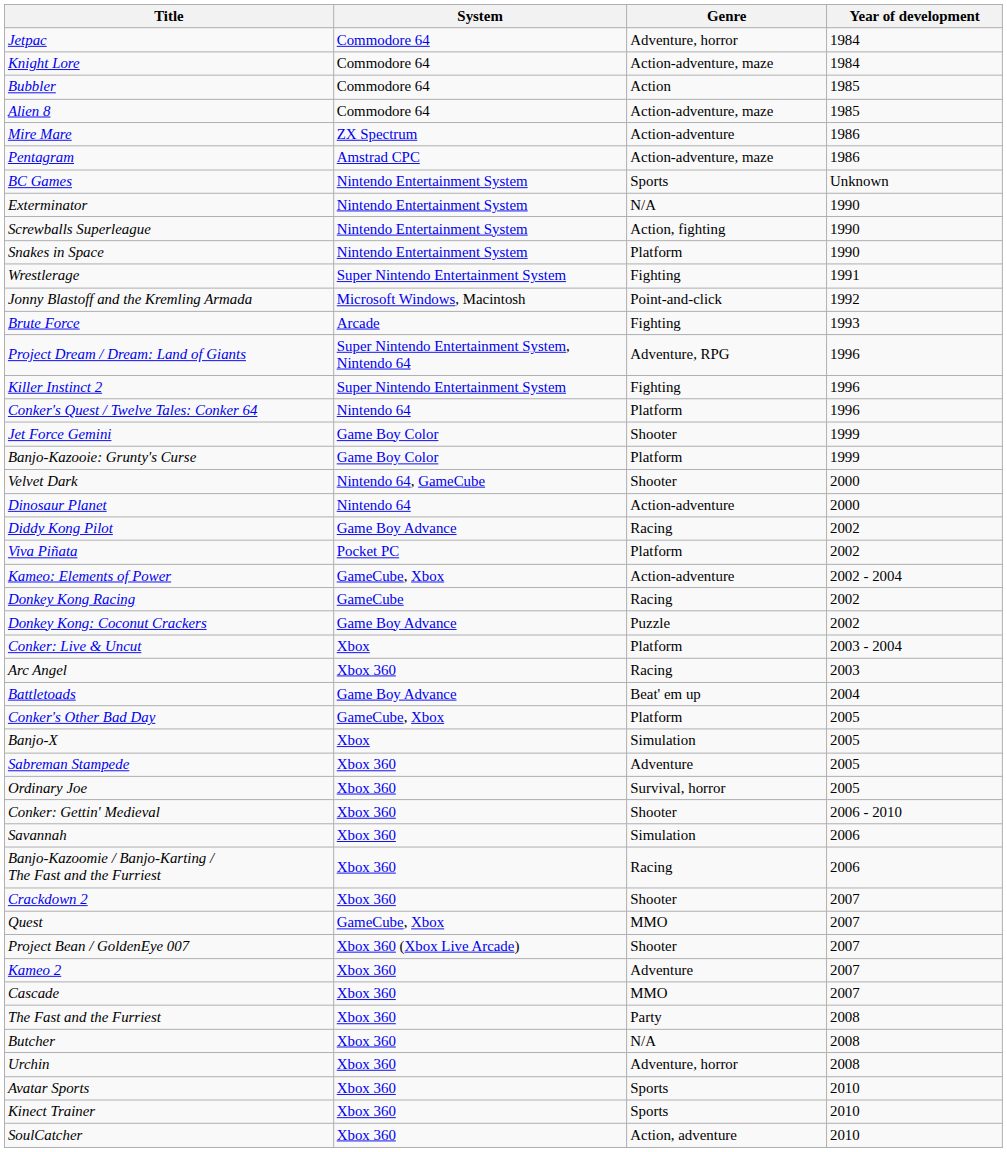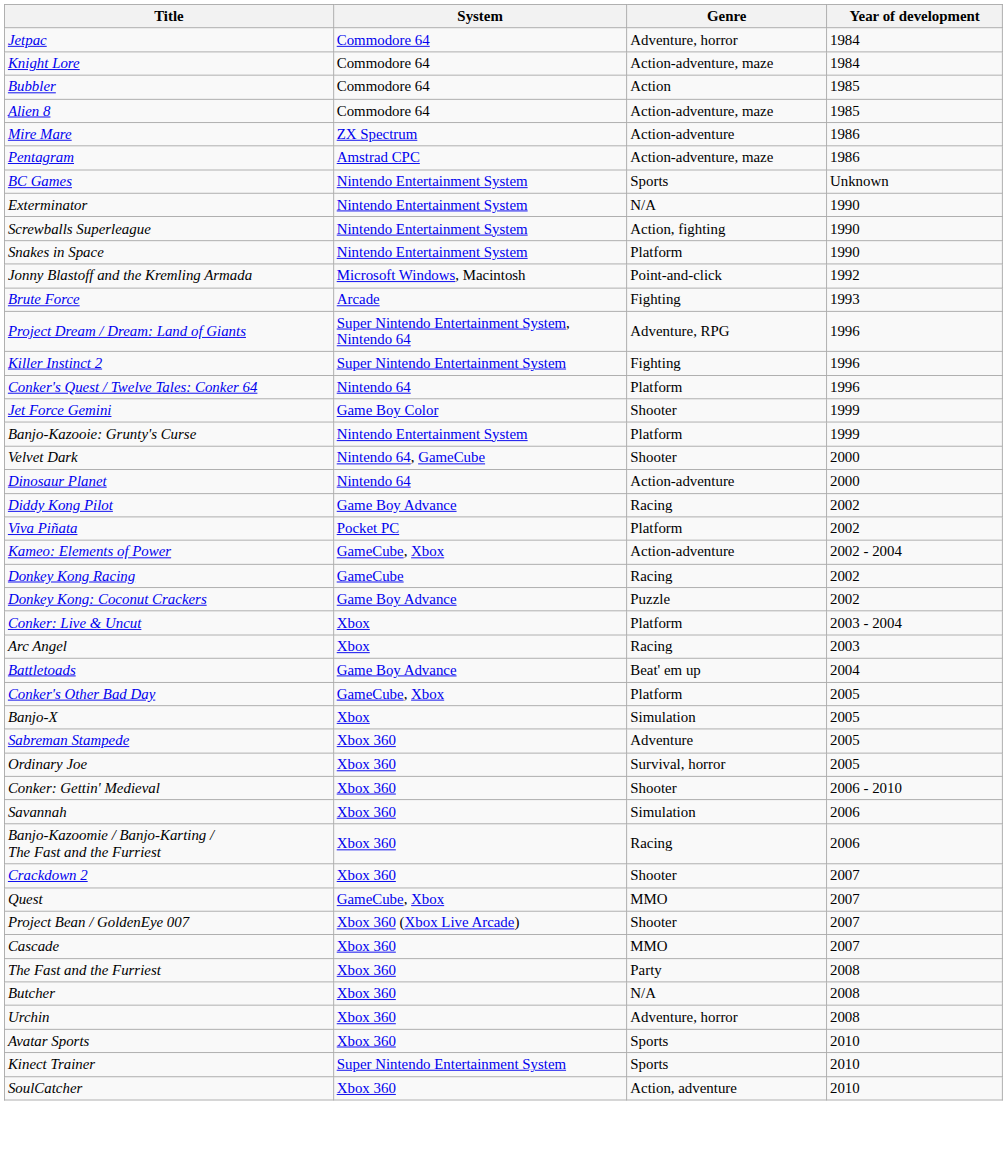 <table class="wikitable sortable" style="width: 85%;">
 <tr>
 <th style="width:28%;">Title</th>
 <th style="width:25%;">System</th>
 <th style="width:17%;">Genre</th>
 <th style="width:15%;">Year of development</th>
 </tr>
 <tr>
 <td><em><a href='#'>Jetpac</a></em></td>
 <td><a href='#'>Commodore 64</a></td>
 <td>Adventure, horror</td>
 <td>1984</td>
 </tr>
 <tr>
 <td><em><a href='#'>Knight Lore</a></em></td>
 <td>Commodore 64</td>
 <td>Action-adventure, maze</td>
 <td>1984</td>
 </tr>
 <tr>
 <td><em><a href='#'>Bubbler</a></em></td>
 <td>Commodore 64</td>
 <td>Action</td>
 <td>1985</td>
 </tr>
 <tr>
 <td><em><a href='#'>Alien 8</a></em></td>
 <td>Commodore 64</td>
 <td>Action-adventure, maze</td>
 <td>1985</td>
 </tr>
 <tr>
 <td><em><a href='#'>Mire Mare</a></em></td>
 <td><a href='#'>ZX Spectrum</a></td>
 <td>Action-adventure</td>
 <td>1986</td>
 </tr>
 <tr>
 <td><em><a href='#'>Pentagram</a></em></td>
 <td><a href='#'>Amstrad CPC</a></td>
 <td>Action-adventure, maze</td>
 <td>1986</td>
 </tr>
 <tr>
 <td><em><a href='#'>BC Games</a></em></td>
 <td><a href='#'>Nintendo Entertainment System</a></td>
 <td>Sports</td>
 <td>Unknown</td>
 </tr>
 <tr>
 <td><em>Exterminator</em></td>
 <td><a href='#'>Nintendo Entertainment System</a></td>
 <td>N/A</td>
 <td>1990</td>
 </tr>
 <tr>
 <td><em>Screwballs Superleague</em></td>
 <td><a href='#'>Nintendo Entertainment System</a></td>
 <td>Action, fighting</td>
 <td>1990</td>
 </tr>
 <tr>
 <td><em>Snakes in Space</em></td>
 <td><a href='#'>Nintendo Entertainment System</a></td>
 <td>Platform</td>
 <td>1990</td>
 </tr>
 <tr>
-<td><em>Wrestlerage</em></td>
-<td><a href='#'>Super Nintendo Entertainment System</a></td>
-<td>Fighting</td>
-<td>1991</td>
-</tr>
-<tr>
 <td><em>Jonny Blastoff and the Kremling Armada</em></td>
 <td><a href='#'>Microsoft Windows</a>, Macintosh</td>
 <td>Point-and-click</td>
 <td>1992</td>
 </tr>
 <tr>
 <td><em><a href='#'>Brute Force</a></em></td>
 <td><a href='#'>Arcade</a></td>
 <td>Fighting</td>
 <td>1993</td>
 </tr>
 <tr>
 <td><em><a href='#'>Project Dream / Dream: Land of Giants</a></em></td>
 <td><a href='#'>Super Nintendo Entertainment System</a>,<br><a href='#'>Nintendo 64</a></td>
 <td>Adventure, RPG</td>
 <td>1996</td>
 </tr>
 <tr>
 <td><em><a href='#'>Killer Instinct 2</a></em></td>
 <td><a href='#'>Super Nintendo Entertainment System</a></td>
 <td>Fighting</td>
 <td>1996</td>
 </tr>
 <tr>
 <td><em><a href='#'>Conker's Quest / Twelve Tales: Conker 64</a></em></td>
 <td><a href='#'>Nintendo 64</a></td>
 <td>Platform</td>
 <td>1996</td>
 </tr>
 <tr>
 <td><em><a href='#'>Jet Force Gemini</a></em></td>
 <td><a href='#'>Game Boy Color</a></td>
 <td>Shooter</td>
 <td>1999</td>
 </tr>
 <tr>
 <td><em>Banjo-Kazooie: Grunty's Curse</em></td>
-<td><a href='#'>Game Boy Color</a></td>
+<td><a href='#'>Nintendo Entertainment System</a></td>
 <td>Platform</td>
 <td>1999</td>
 </tr>
 <tr>
 <td><em>Velvet Dark</em></td>
 <td><a href='#'>Nintendo 64</a>, <a href='#'>GameCube</a></td>
 <td>Shooter</td>
 <td>2000</td>
 </tr>
 <tr>
 <td><em><a href='#'>Dinosaur Planet</a></em></td>
 <td><a href='#'>Nintendo 64</a></td>
 <td>Action-adventure</td>
 <td>2000</td>
 </tr>
 <tr>
 <td><em><a href='#'>Diddy Kong Pilot</a></em></td>
 <td><a href='#'>Game Boy Advance</a></td>
 <td>Racing</td>
 <td>2002</td>
 </tr>
 <tr>
 <td><em><a href='#'>Viva Piñata</a></em></td>
 <td><a href='#'>Pocket PC</a></td>
 <td>Platform</td>
 <td>2002</td>
 </tr>
 <tr>
 <td><em><a href='#'>Kameo: Elements of Power</a></em></td>
 <td><a href='#'>GameCube</a>, <a href='#'>Xbox</a></td>
 <td>Action-adventure</td>
 <td>2002 - 2004</td>
 </tr>
 <tr>
 <td><em><a href='#'>Donkey Kong Racing</a></em></td>
 <td><a href='#'>GameCube</a></td>
 <td>Racing</td>
 <td>2002</td>
 </tr>
 <tr>
 <td><em><a href='#'>Donkey Kong: Coconut Crackers</a></em></td>
 <td><a href='#'>Game Boy Advance</a></td>
 <td>Puzzle</td>
 <td>2002</td>
 </tr>
 <tr>
 <td><em><a href='#'>Conker: Live & Uncut</a></em></td>
 <td><a href='#'>Xbox</a></td>
 <td>Platform</td>
 <td>2003 - 2004</td>
 </tr>
 <tr>
 <td><em>Arc Angel</em></td>
-<td><a href='#'>Xbox 360</a></td>
+<td><a href='#'>Xbox</a></td>
 <td>Racing</td>
 <td>2003</td>
 </tr>
 <tr>
 <td><em><a href='#'>Battletoads</a></em></td>
 <td><a href='#'>Game Boy Advance</a></td>
 <td>Beat' em up</td>
 <td>2004</td>
 </tr>
 <tr>
 <td><em><a href='#'>Conker's Other Bad Day</a></em></td>
 <td><a href='#'>GameCube</a>, <a href='#'>Xbox</a></td>
 <td>Platform</td>
 <td>2005</td>
 </tr>
 <tr>
 <td><em>Banjo-X</em></td>
 <td><a href='#'>Xbox</a></td>
 <td>Simulation</td>
 <td>2005</td>
 </tr>
 <tr>
 <td><em><a href='#'>Sabreman Stampede</a></em></td>
 <td><a href='#'>Xbox 360</a></td>
 <td>Adventure</td>
 <td>2005</td>
 </tr>
 <tr>
 <td><em>Ordinary Joe</em></td>
 <td><a href='#'>Xbox 360</a></td>
 <td>Survival, horror</td>
 <td>2005</td>
 </tr>
 <tr>
 <td><em>Conker: Gettin' Medieval</em></td>
 <td><a href='#'>Xbox 360</a></td>
 <td>Shooter</td>
 <td>2006 - 2010</td>
 </tr>
 <tr>
 <td><em>Savannah</em></td>
 <td><a href='#'>Xbox 360</a></td>
 <td>Simulation</td>
 <td>2006</td>
 </tr>
 <tr>
 <td><em>Banjo-Kazoomie / Banjo-Karting /<br>The Fast and the Furriest</em></td>
 <td><a href='#'>Xbox 360</a></td>
 <td>Racing</td>
 <td>2006</td>
 </tr>
 <tr>
 <td><em><a href='#'>Crackdown 2</a></em></td>
 <td><a href='#'>Xbox 360</a></td>
 <td>Shooter</td>
 <td>2007</td>
 </tr>
 <tr>
 <td><em>Quest</em></td>
 <td><a href='#'>GameCube</a>, <a href='#'>Xbox</a></td>
 <td>MMO</td>
 <td>2007</td>
 </tr>
 <tr>
 <td><em>Project Bean / GoldenEye 007</em></td>
 <td><a href='#'>Xbox 360</a> (<a href='#'>Xbox Live Arcade</a>)</td>
 <td>Shooter</td>
 <td>2007</td>
 </tr>
 <tr>
-<td><em><a href='#'>Kameo 2</a></em></td>
-<td><a href='#'>Xbox 360</a></td>
-<td>Adventure</td>
-<td>2007</td>
-</tr>
-<tr>
 <td><em>Cascade</em></td>
 <td><a href='#'>Xbox 360</a></td>
 <td>MMO</td>
 <td>2007</td>
 </tr>
 <tr>
 <td><em>The Fast and the Furriest</em></td>
 <td><a href='#'>Xbox 360</a></td>
 <td>Party</td>
 <td>2008</td>
 </tr>
 <tr>
 <td><em>Butcher</em></td>
 <td><a href='#'>Xbox 360</a></td>
 <td>N/A</td>
 <td>2008</td>
 </tr>
 <tr>
 <td><em>Urchin</em></td>
 <td><a href='#'>Xbox 360</a></td>
 <td>Adventure, horror</td>
 <td>2008</td>
 </tr>
 <tr>
 <td><em>Avatar Sports</em></td>
 <td><a href='#'>Xbox 360</a></td>
 <td>Sports</td>
 <td>2010</td>
 </tr>
 <tr>
 <td><em>Kinect Trainer</em></td>
-<td><a href='#'>Xbox 360</a></td>
+<td><a href='#'>Super Nintendo Entertainment System</a></td>
 <td>Sports</td>
 <td>2010</td>
 </tr>
 <tr>
 <td><em>SoulCatcher</em></td>
 <td><a href='#'>Xbox 360</a></td>
 <td>Action, adventure</td>
 <td>2010</td>
 </tr>
 </table>
